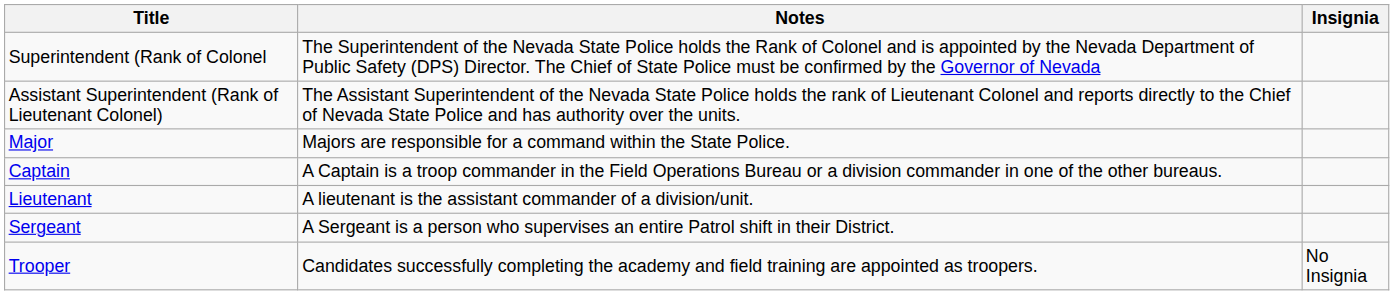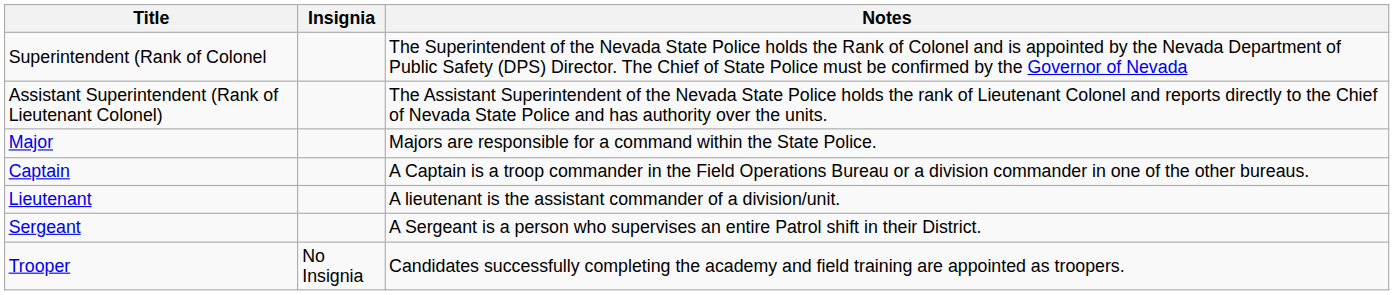 <table class="wikitable">
 <tr>
 <th>Title</th>
+<th>Insignia</th>
 <th>Notes</th>
-<th>Insignia</th>
 </tr>
 <tr>
 <td>Superintendent (Rank of Colonel</td>
+<td></td>
 <td>The Superintendent of the Nevada State Police holds the Rank of Colonel and is appointed by the Nevada Department of Public Safety (DPS) Director. The Chief of State Police must be confirmed by the <a href='#'>Governor of Nevada</a></td>
-<td></td>
 </tr>
 <tr>
 <td>Assistant Superintendent (Rank of Lieutenant Colonel)</td>
+<td></td>
 <td>The Assistant Superintendent of the Nevada State Police holds the rank of Lieutenant Colonel and reports directly to the Chief of Nevada State Police and has authority over the units.</td>
-<td></td>
 </tr>
 <tr>
 <td><a href='#'>Major</a></td>
+<td></td>
 <td>Majors are responsible for a command within the State Police.</td>
-<td></td>
 </tr>
 <tr>
 <td><a href='#'>Captain</a></td>
+<td></td>
 <td>A Captain is a troop commander in the Field Operations Bureau or a division commander in one of the other bureaus.</td>
-<td></td>
 </tr>
 <tr>
 <td><a href='#'>Lieutenant</a></td>
+<td></td>
 <td>A lieutenant is the assistant commander of a division/unit.</td>
-<td></td>
 </tr>
 <tr>
 <td><a href='#'>Sergeant</a></td>
+<td></td>
 <td>A Sergeant is a person who supervises an entire Patrol shift in their District.</td>
-<td></td>
 </tr>
 <tr>
 <td><a href='#'>Trooper</a></td>
+<td>No Insignia</td>
 <td>Candidates successfully completing the academy and field training are appointed as troopers.</td>
-<td>No Insignia</td>
 </tr>
 </table>
